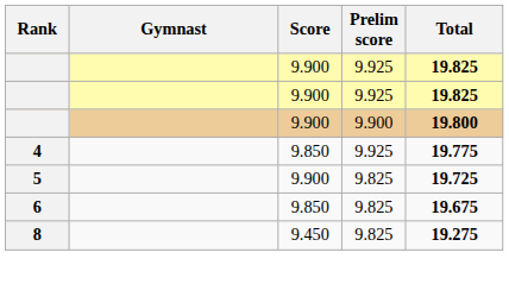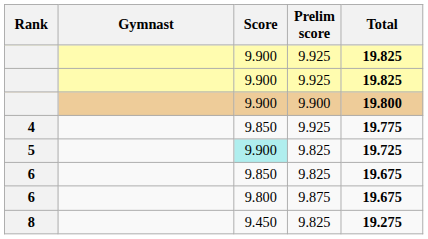 <table class="wikitable sortable" style="text-align:center; font-size:95%">
 <tr>
 <th scope="col" style="width:50px;">Rank</th>
 <th scope="col" style="width:180px;">Gymnast</th>
 <th scope="col" style="width:50px;">Score</th>
 <th scope="col" style="width:50px;">Prelim score</th>
 <th scope="col" style="width:80px;">Total</th>
 </tr>
 <tr style="background:#fffcaf;">
 <th scope=row style="text-align:center"></th>
 <td style="text-align:left;"></td>
 <td>9.900</td>
 <td>9.925</td>
 <td><strong>19.825</strong></td>
 </tr>
 <tr style="background:#fffcaf;">
 <th scope=row style="text-align:center"></th>
 <td style="text-align:left;"></td>
 <td>9.900</td>
 <td>9.925</td>
 <td><strong>19.825</strong></td>
 </tr>
 <tr style="background:#ec9;">
 <th scope=row style="text-align:center"></th>
 <td style="text-align:left;"></td>
 <td>9.900</td>
 <td>9.900</td>
 <td><strong>19.800</strong></td>
 </tr>
 <tr>
 <th scope=row style="text-align:center">4</th>
 <td style="text-align:left;"></td>
 <td>9.850</td>
 <td>9.925</td>
 <td><strong>19.775</strong></td>
 </tr>
 <tr>
 <th scope=row style="text-align:center">5</th>
 <td style="text-align:left;"></td>
-<td>9.900</td>
+<td style="background: paleturquoise;">9.900</td>
 <td>9.825</td>
 <td><strong>19.725</strong></td>
 </tr>
 <tr>
 <th scope=row style="text-align:center">6</th>
 <td style="text-align:left;"></td>
 <td>9.850</td>
 <td>9.825</td>
 <td><strong>19.675</strong></td>
 </tr>
 <tr>
+<th scope=row style="text-align:center">6</th>
+<td style="text-align:left;"></td>
+<td>9.800</td>
+<td>9.875</td>
+<td><strong>19.675</strong></td>
+</tr>
+<tr>
 <th scope=row style="text-align:center">8</th>
 <td style="text-align:left;"></td>
 <td>9.450</td>
 <td>9.825</td>
 <td><strong>19.275</strong></td>
 </tr>
 </table>
